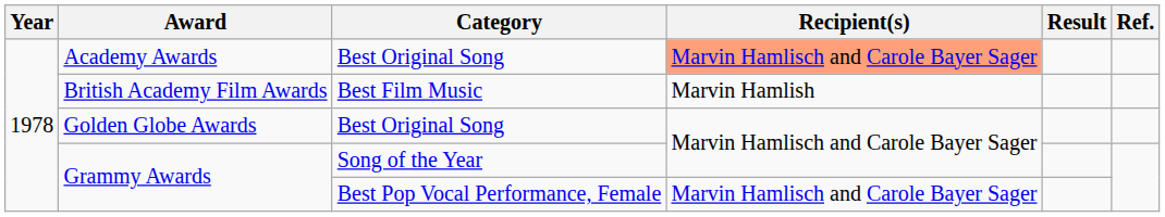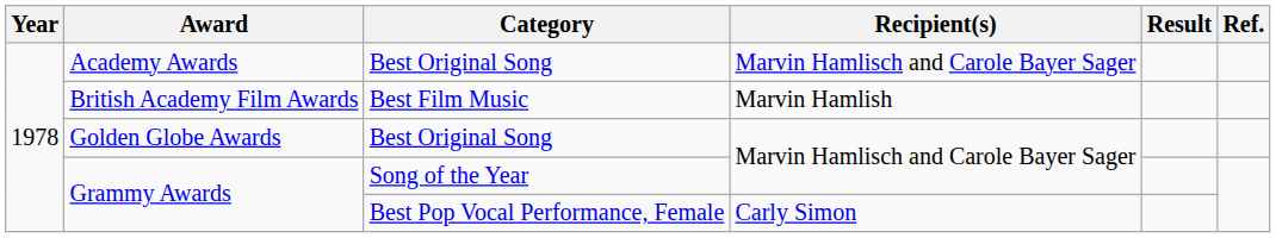 <table class="wikitable">
 <tr>
 <th>Year</th>
 <th>Award</th>
 <th>Category</th>
 <th>Recipient(s)</th>
 <th>Result</th>
 <th>Ref.</th>
 </tr>
 <tr>
 <td align="left" rowspan="5">1978</td>
 <td><a href='#'>Academy Awards</a></td>
 <td><a href='#'>Best Original Song</a></td>
-<td align="left" style="background: lightsalmon;"><a href='#'>Marvin Hamlisch</a> and <a href='#'>Carole Bayer Sager</a></td>
+<td align="left"><a href='#'>Marvin Hamlisch</a> and <a href='#'>Carole Bayer Sager</a></td>
 <td></td>
 <td align="center"></td>
 </tr>
 <tr>
 <td><a href='#'>British Academy Film Awards</a></td>
 <td><a href='#'>Best Film Music</a></td>
 <td>Marvin Hamlish</td>
 <td></td>
 <td align="center"></td>
 </tr>
 <tr>
 <td><a href='#'>Golden Globe Awards</a></td>
 <td><a href='#'>Best Original Song</a></td>
 <td align="left" rowspan="2">Marvin Hamlisch and Carole Bayer Sager</td>
 <td></td>
 <td align="center"></td>
 </tr>
 <tr>
 <td align="left" rowspan="2"><a href='#'>Grammy Awards</a></td>
 <td><a href='#'>Song of the Year</a></td>
 <td></td>
 <td align="center" rowspan="2"></td>
 </tr>
 <tr>
 <td><a href='#'>Best Pop Vocal Performance, Female</a></td>
-<td align="left"><a href='#'>Marvin Hamlisch</a> and <a href='#'>Carole Bayer Sager</a></td>
+<td><a href='#'>Carly Simon</a></td>
 <td></td>
 </tr>
 </table>
